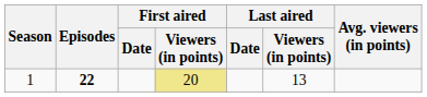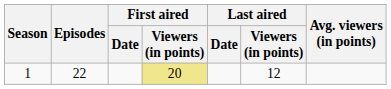 <table class="wikitable" style="text-align: center">
 <tr>
 <th scope="col" rowspan="2">Season</th>
 <th scope="col" rowspan="2">Episodes</th>
 <th scope="col" colspan="2">First aired</th>
 <th scope="col" colspan="2">Last aired</th>
 <th scope="col" rowspan="2">Avg. viewers<br>(in points)</th>
 </tr>
 <tr>
 <th scope="col">Date</th>
 <th scope="col">Viewers<br>(in points)</th>
 <th scope="col">Date</th>
 <th scope="col">Viewers<br>(in points)</th>
 </tr>
 <tr>
 <td rowspan="1">1</td>
-<td><strong>22</strong></td>
+<td>22</td>
 <td></td>
 <td style="background: khaki;">20</td>
 <td></td>
-<td>13</td>
+<td>12</td>
 <td>  </td>
 </tr>
 </table>
